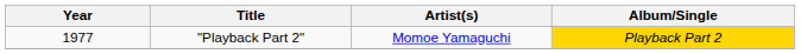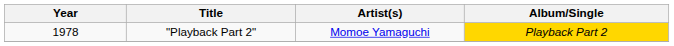 <table class="wikitable plainrowheaders" style="text-align:center;">
 <tr>
 <th scope="col" style="width:10em;">Year</th>
 <th scope="col" style="width:14em;">Title</th>
 <th scope="col" style="width:14em;">Artist(s)</th>
 <th scope="col" style="width:17em;">Album/Single</th>
 </tr>
 <tr>
-<td>1977</td>
+<td>1978</td>
 <td scope="row">"Playback Part 2"</td>
 <td><a href='#'>Momoe Yamaguchi</a></td>
 <td style="background: gold;"><em>Playback Part 2</em></td>
 </tr>
 <tr>
 </tr>
 </table>
